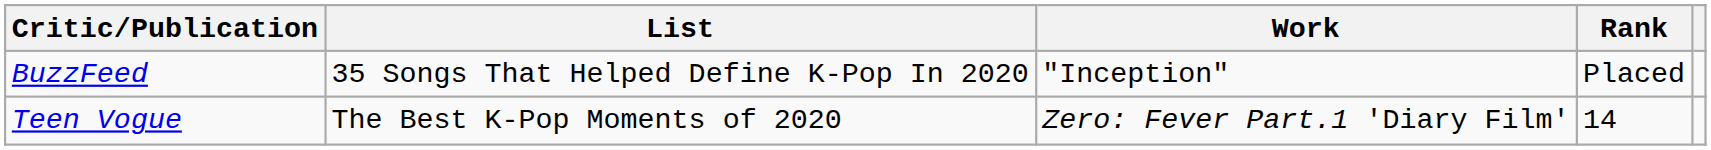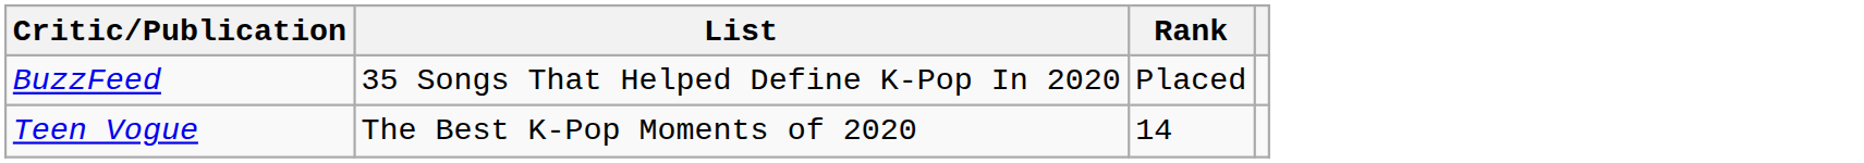 <table class="wikitable sortable">
 <tr>
 <th>Critic/Publication</th>
 <th>List</th>
-<th>Work</th>
 <th>Rank</th>
 <th class="unsortable"></th>
 </tr>
 <tr>
 <td><em><a href='#'>BuzzFeed</a></em></td>
 <td>35 Songs That Helped Define K-Pop In 2020</td>
-<td>"Inception"</td>
 <td>Placed</td>
 <td></td>
 </tr>
 <tr>
 <td><em><a href='#'>Teen Vogue</a></em></td>
 <td>The Best K-Pop Moments of 2020</td>
-<td><em>Zero: Fever Part.1</em> 'Diary Film'</td>
 <td>14</td>
 <td></td>
 </tr>
 </table>
